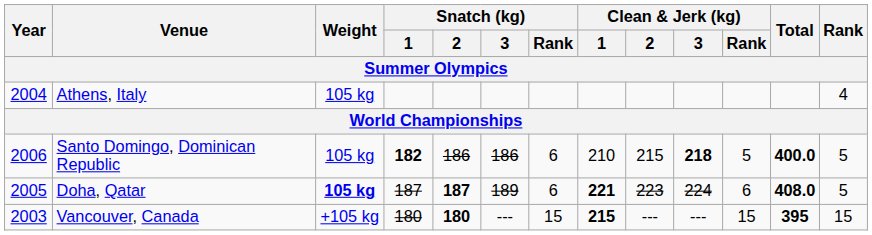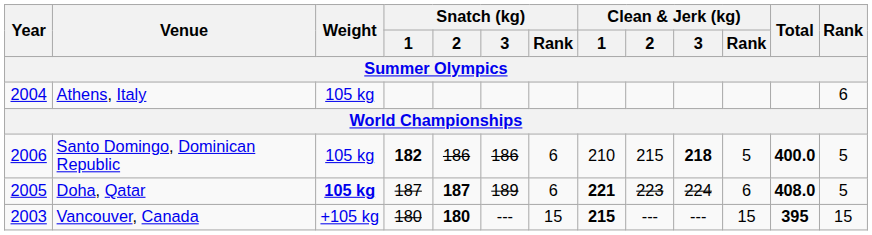 <table class = "wikitable" style="text-align:center;">
 <tr>
 <th rowspan=2 width=40>Year</th>
 <th rowspan=2 width=250>Venue</th>
 <th rowspan=2 width=60>Weight</th>
 <th colspan=4>Snatch (kg)</th>
 <th colspan=4>Clean & Jerk (kg)</th>
 <th rowspan=2 width=40>Total</th>
 <th rowspan=2 width=40>Rank</th>
 </tr>
 <tr>
 <th width=40>1</th>
 <th width=40>2</th>
 <th width=40>3</th>
 <th width=40>Rank</th>
 <th width=40>1</th>
 <th width=40>2</th>
 <th width=40>3</th>
 <th width=40>Rank</th>
 </tr>
 <tr>
 <th colspan=13><a href='#'>Summer Olympics</a></th>
 </tr>
 <tr>
 <td><a href='#'>2004</a></td>
 <td align=left> <a href='#'>Athens</a>, <a href='#'>Italy</a></td>
 <td><a href='#'>105 kg</a></td>
 <td></td>
 <td></td>
 <td></td>
 <td></td>
 <td></td>
 <td></td>
 <td></td>
 <td></td>
 <td></td>
-<td>4</td>
+<td>6</td>
 </tr>
 <tr>
 <th colspan=13><a href='#'>World Championships</a></th>
 </tr>
 <tr>
 <td><a href='#'>2006</a></td>
 <td align=left> <a href='#'>Santo Domingo</a>, <a href='#'>Dominican Republic</a></td>
 <td><a href='#'>105 kg</a></td>
 <td><strong>182</strong></td>
 <td><s>186</s></td>
 <td><s>186</s></td>
 <td>6</td>
 <td>210</td>
 <td>215</td>
 <td><strong>218</strong></td>
 <td>5</td>
 <td><strong>400.0</strong></td>
 <td>5</td>
 </tr>
 <tr>
 <td><a href='#'>2005</a></td>
 <td align=left> <a href='#'>Doha</a>, <a href='#'>Qatar</a></td>
 <td><strong><a href='#'>105 kg</a></strong></td>
 <td><s>187</s></td>
 <td><strong>187</strong></td>
 <td><s>189</s></td>
 <td>6</td>
 <td><strong>221</strong></td>
 <td><s>223</s></td>
 <td><s>224</s></td>
 <td>6</td>
 <td><strong>408.0</strong></td>
 <td>5</td>
 </tr>
 <tr>
 <td><a href='#'>2003</a></td>
 <td align=left> <a href='#'>Vancouver</a>, <a href='#'>Canada</a></td>
 <td><a href='#'>+105 kg</a></td>
 <td><s>180</s></td>
 <td><strong>180</strong></td>
 <td>---</td>
 <td>15</td>
 <td><strong>215</strong></td>
 <td>---</td>
 <td>---</td>
 <td>15</td>
 <td><strong>395</strong></td>
 <td>15</td>
 </tr>
 </table>
